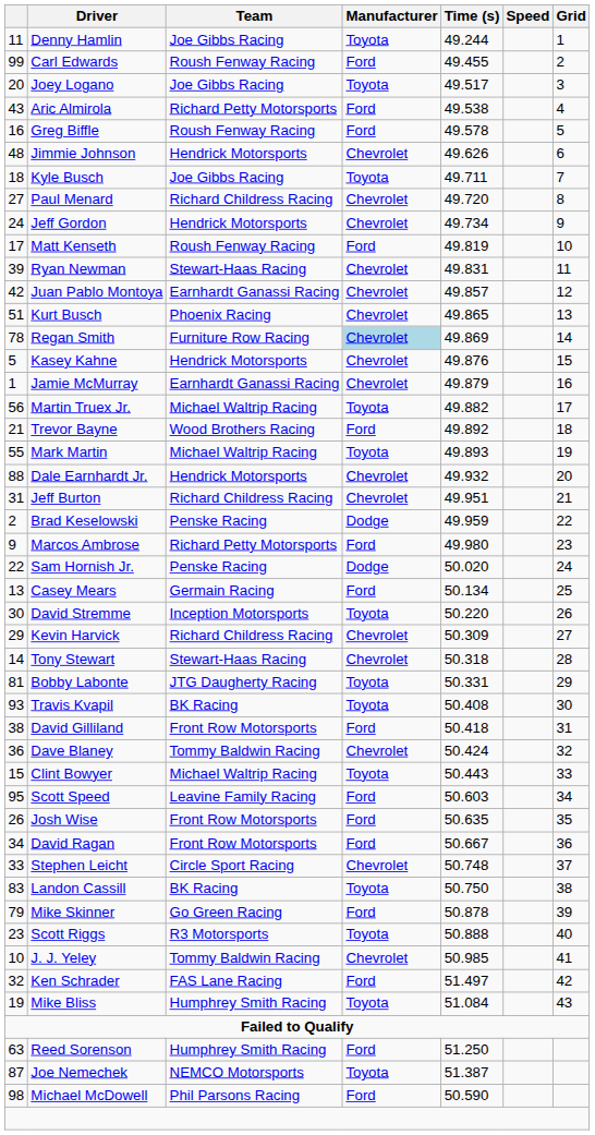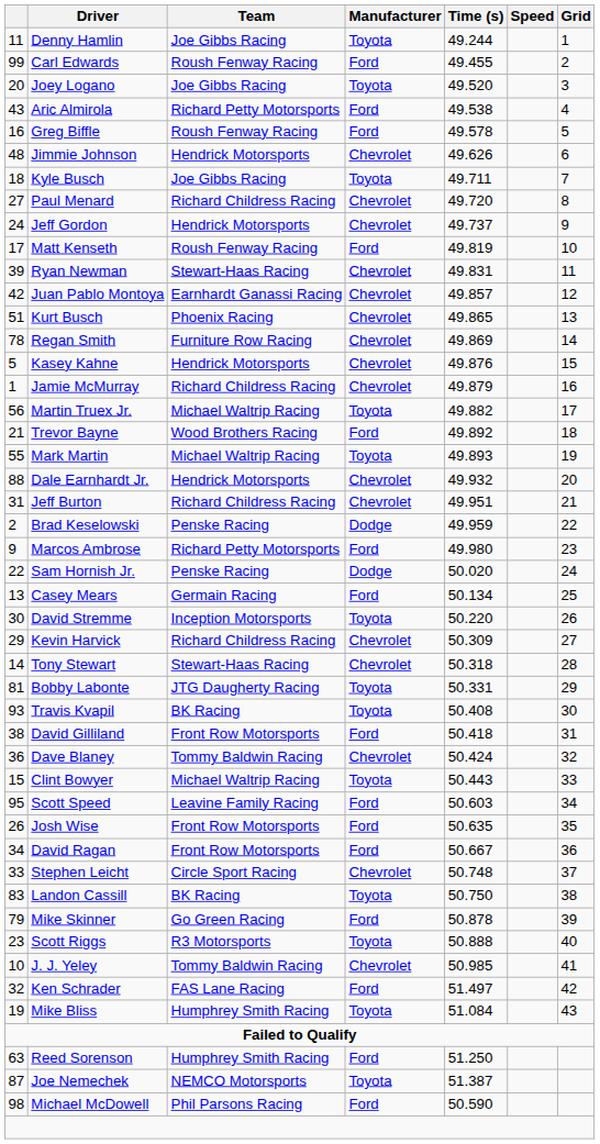 <table class="wikitable">
 <tr>
 <th></th>
 <th>Driver</th>
 <th>Team</th>
 <th>Manufacturer</th>
 <th>Time (s)</th>
 <th>Speed</th>
 <th>Grid</th>
 </tr>
 <tr>
 <td>11</td>
 <td><a href='#'>Denny Hamlin</a></td>
 <td><a href='#'>Joe Gibbs Racing</a></td>
 <td><a href='#'>Toyota</a></td>
 <td>49.244</td>
 <td></td>
 <td>1</td>
 </tr>
 <tr>
 <td>99</td>
 <td><a href='#'>Carl Edwards</a></td>
 <td><a href='#'>Roush Fenway Racing</a></td>
 <td><a href='#'>Ford</a></td>
 <td>49.455</td>
 <td></td>
 <td>2</td>
 </tr>
 <tr>
 <td>20</td>
 <td><a href='#'>Joey Logano</a></td>
 <td><a href='#'>Joe Gibbs Racing</a></td>
 <td><a href='#'>Toyota</a></td>
-<td>49.517</td>
+<td>49.520</td>
 <td></td>
 <td>3</td>
 </tr>
 <tr>
 <td>43</td>
 <td><a href='#'>Aric Almirola</a></td>
 <td><a href='#'>Richard Petty Motorsports</a></td>
 <td><a href='#'>Ford</a></td>
 <td>49.538</td>
 <td></td>
 <td>4</td>
 </tr>
 <tr>
 <td>16</td>
 <td><a href='#'>Greg Biffle</a></td>
 <td><a href='#'>Roush Fenway Racing</a></td>
 <td><a href='#'>Ford</a></td>
 <td>49.578</td>
 <td></td>
 <td>5</td>
 </tr>
 <tr>
 <td>48</td>
 <td><a href='#'>Jimmie Johnson</a></td>
 <td><a href='#'>Hendrick Motorsports</a></td>
 <td><a href='#'>Chevrolet</a></td>
 <td>49.626</td>
 <td></td>
 <td>6</td>
 </tr>
 <tr>
 <td>18</td>
 <td><a href='#'>Kyle Busch</a></td>
 <td><a href='#'>Joe Gibbs Racing</a></td>
 <td><a href='#'>Toyota</a></td>
 <td>49.711</td>
 <td></td>
 <td>7</td>
 </tr>
 <tr>
 <td>27</td>
 <td><a href='#'>Paul Menard</a></td>
 <td><a href='#'>Richard Childress Racing</a></td>
 <td><a href='#'>Chevrolet</a></td>
 <td>49.720</td>
 <td></td>
 <td>8</td>
 </tr>
 <tr>
 <td>24</td>
 <td><a href='#'>Jeff Gordon</a></td>
 <td><a href='#'>Hendrick Motorsports</a></td>
 <td><a href='#'>Chevrolet</a></td>
-<td>49.734</td>
+<td>49.737</td>
 <td></td>
 <td>9</td>
 </tr>
 <tr>
 <td>17</td>
 <td><a href='#'>Matt Kenseth</a></td>
 <td><a href='#'>Roush Fenway Racing</a></td>
 <td><a href='#'>Ford</a></td>
 <td>49.819</td>
 <td></td>
 <td>10</td>
 </tr>
 <tr>
 <td>39</td>
 <td><a href='#'>Ryan Newman</a></td>
 <td><a href='#'>Stewart-Haas Racing</a></td>
 <td><a href='#'>Chevrolet</a></td>
 <td>49.831</td>
 <td></td>
 <td>11</td>
 </tr>
 <tr>
 <td>42</td>
 <td><a href='#'>Juan Pablo Montoya</a></td>
 <td><a href='#'>Earnhardt Ganassi Racing</a></td>
 <td><a href='#'>Chevrolet</a></td>
 <td>49.857</td>
 <td></td>
 <td>12</td>
 </tr>
 <tr>
 <td>51</td>
 <td><a href='#'>Kurt Busch</a></td>
 <td><a href='#'>Phoenix Racing</a></td>
 <td><a href='#'>Chevrolet</a></td>
 <td>49.865</td>
 <td></td>
 <td>13</td>
 </tr>
 <tr>
 <td>78</td>
 <td><a href='#'>Regan Smith</a></td>
 <td><a href='#'>Furniture Row Racing</a></td>
-<td style="background: lightblue;"><a href='#'>Chevrolet</a></td>
+<td><a href='#'>Chevrolet</a></td>
 <td>49.869</td>
 <td></td>
 <td>14</td>
 </tr>
 <tr>
 <td>5</td>
 <td><a href='#'>Kasey Kahne</a></td>
 <td><a href='#'>Hendrick Motorsports</a></td>
 <td><a href='#'>Chevrolet</a></td>
 <td>49.876</td>
 <td></td>
 <td>15</td>
 </tr>
 <tr>
 <td>1</td>
 <td><a href='#'>Jamie McMurray</a></td>
-<td><a href='#'>Earnhardt Ganassi Racing</a></td>
+<td><a href='#'>Richard Childress Racing</a></td>
 <td><a href='#'>Chevrolet</a></td>
 <td>49.879</td>
 <td></td>
 <td>16</td>
 </tr>
 <tr>
 <td>56</td>
 <td><a href='#'>Martin Truex Jr.</a></td>
 <td><a href='#'>Michael Waltrip Racing</a></td>
 <td><a href='#'>Toyota</a></td>
 <td>49.882</td>
 <td></td>
 <td>17</td>
 </tr>
 <tr>
 <td>21</td>
 <td><a href='#'>Trevor Bayne</a></td>
 <td><a href='#'>Wood Brothers Racing</a></td>
 <td><a href='#'>Ford</a></td>
 <td>49.892</td>
 <td></td>
 <td>18</td>
 </tr>
 <tr>
 <td>55</td>
 <td><a href='#'>Mark Martin</a></td>
 <td><a href='#'>Michael Waltrip Racing</a></td>
 <td><a href='#'>Toyota</a></td>
 <td>49.893</td>
 <td></td>
 <td>19</td>
 </tr>
 <tr>
 <td>88</td>
 <td><a href='#'>Dale Earnhardt Jr.</a></td>
 <td><a href='#'>Hendrick Motorsports</a></td>
 <td><a href='#'>Chevrolet</a></td>
 <td>49.932</td>
 <td></td>
 <td>20</td>
 </tr>
 <tr>
 <td>31</td>
 <td><a href='#'>Jeff Burton</a></td>
 <td><a href='#'>Richard Childress Racing</a></td>
 <td><a href='#'>Chevrolet</a></td>
 <td>49.951</td>
 <td></td>
 <td>21</td>
 </tr>
 <tr>
 <td>2</td>
 <td><a href='#'>Brad Keselowski</a></td>
 <td><a href='#'>Penske Racing</a></td>
 <td><a href='#'>Dodge</a></td>
 <td>49.959</td>
 <td></td>
 <td>22</td>
 </tr>
 <tr>
 <td>9</td>
 <td><a href='#'>Marcos Ambrose</a></td>
 <td><a href='#'>Richard Petty Motorsports</a></td>
 <td><a href='#'>Ford</a></td>
 <td>49.980</td>
 <td></td>
 <td>23</td>
 </tr>
 <tr>
 <td>22</td>
 <td><a href='#'>Sam Hornish Jr.</a></td>
 <td><a href='#'>Penske Racing</a></td>
 <td><a href='#'>Dodge</a></td>
 <td>50.020</td>
 <td></td>
 <td>24</td>
 </tr>
 <tr>
 <td>13</td>
 <td><a href='#'>Casey Mears</a></td>
 <td><a href='#'>Germain Racing</a></td>
 <td><a href='#'>Ford</a></td>
 <td>50.134</td>
 <td></td>
 <td>25</td>
 </tr>
 <tr>
 <td>30</td>
 <td><a href='#'>David Stremme</a></td>
 <td><a href='#'>Inception Motorsports</a></td>
 <td><a href='#'>Toyota</a></td>
 <td>50.220</td>
 <td></td>
 <td>26</td>
 </tr>
 <tr>
 <td>29</td>
 <td><a href='#'>Kevin Harvick</a></td>
 <td><a href='#'>Richard Childress Racing</a></td>
 <td><a href='#'>Chevrolet</a></td>
 <td>50.309</td>
 <td></td>
 <td>27</td>
 </tr>
 <tr>
 <td>14</td>
 <td><a href='#'>Tony Stewart</a></td>
 <td><a href='#'>Stewart-Haas Racing</a></td>
 <td><a href='#'>Chevrolet</a></td>
 <td>50.318</td>
 <td></td>
 <td>28</td>
 </tr>
 <tr>
 <td>81</td>
 <td><a href='#'>Bobby Labonte</a></td>
 <td><a href='#'>JTG Daugherty Racing</a></td>
 <td><a href='#'>Toyota</a></td>
 <td>50.331</td>
 <td></td>
 <td>29</td>
 </tr>
 <tr>
 <td>93</td>
 <td><a href='#'>Travis Kvapil</a></td>
 <td><a href='#'>BK Racing</a></td>
 <td><a href='#'>Toyota</a></td>
 <td>50.408</td>
 <td></td>
 <td>30</td>
 </tr>
 <tr>
 <td>38</td>
 <td><a href='#'>David Gilliland</a></td>
 <td><a href='#'>Front Row Motorsports</a></td>
 <td><a href='#'>Ford</a></td>
 <td>50.418</td>
 <td></td>
 <td>31</td>
 </tr>
 <tr>
 <td>36</td>
 <td><a href='#'>Dave Blaney</a></td>
 <td><a href='#'>Tommy Baldwin Racing</a></td>
 <td><a href='#'>Chevrolet</a></td>
 <td>50.424</td>
 <td></td>
 <td>32</td>
 </tr>
 <tr>
 <td>15</td>
 <td><a href='#'>Clint Bowyer</a></td>
 <td><a href='#'>Michael Waltrip Racing</a></td>
 <td><a href='#'>Toyota</a></td>
 <td>50.443</td>
 <td></td>
 <td>33</td>
 </tr>
 <tr>
 <td>95</td>
 <td><a href='#'>Scott Speed</a></td>
 <td><a href='#'>Leavine Family Racing</a></td>
 <td><a href='#'>Ford</a></td>
 <td>50.603</td>
 <td></td>
 <td>34</td>
 </tr>
 <tr>
 <td>26</td>
 <td><a href='#'>Josh Wise</a></td>
 <td><a href='#'>Front Row Motorsports</a></td>
 <td><a href='#'>Ford</a></td>
 <td>50.635</td>
 <td></td>
 <td>35</td>
 </tr>
 <tr>
 <td>34</td>
 <td><a href='#'>David Ragan</a></td>
 <td><a href='#'>Front Row Motorsports</a></td>
 <td><a href='#'>Ford</a></td>
 <td>50.667</td>
 <td></td>
 <td>36</td>
 </tr>
 <tr>
 <td>33</td>
 <td><a href='#'>Stephen Leicht</a></td>
 <td><a href='#'>Circle Sport Racing</a></td>
 <td><a href='#'>Chevrolet</a></td>
 <td>50.748</td>
 <td></td>
 <td>37</td>
 </tr>
 <tr>
 <td>83</td>
 <td><a href='#'>Landon Cassill</a></td>
 <td><a href='#'>BK Racing</a></td>
 <td><a href='#'>Toyota</a></td>
 <td>50.750</td>
 <td></td>
 <td>38</td>
 </tr>
 <tr>
 <td>79</td>
 <td><a href='#'>Mike Skinner</a></td>
 <td><a href='#'>Go Green Racing</a></td>
 <td><a href='#'>Ford</a></td>
 <td>50.878</td>
 <td></td>
 <td>39</td>
 </tr>
 <tr>
 <td>23</td>
 <td><a href='#'>Scott Riggs</a></td>
 <td><a href='#'>R3 Motorsports</a></td>
 <td><a href='#'>Toyota</a></td>
 <td>50.888</td>
 <td></td>
 <td>40</td>
 </tr>
 <tr>
 <td>10</td>
 <td><a href='#'>J. J. Yeley</a></td>
 <td><a href='#'>Tommy Baldwin Racing</a></td>
 <td><a href='#'>Chevrolet</a></td>
 <td>50.985</td>
 <td></td>
 <td>41</td>
 </tr>
 <tr>
 <td>32</td>
 <td><a href='#'>Ken Schrader</a></td>
 <td><a href='#'>FAS Lane Racing</a></td>
 <td><a href='#'>Ford</a></td>
 <td>51.497</td>
 <td></td>
 <td>42</td>
 </tr>
 <tr>
 <td>19</td>
 <td><a href='#'>Mike Bliss</a></td>
 <td><a href='#'>Humphrey Smith Racing</a></td>
 <td><a href='#'>Toyota</a></td>
 <td>51.084</td>
 <td></td>
 <td>43</td>
 </tr>
 <tr>
 <td colspan="7" style="text-align:center;"><strong>Failed to Qualify</strong></td>
 </tr>
 <tr>
 <td>63</td>
 <td><a href='#'>Reed Sorenson</a></td>
 <td><a href='#'>Humphrey Smith Racing</a></td>
 <td><a href='#'>Ford</a></td>
 <td>51.250</td>
 <td></td>
 <td></td>
 </tr>
 <tr>
 <td>87</td>
 <td><a href='#'>Joe Nemechek</a></td>
 <td><a href='#'>NEMCO Motorsports</a></td>
 <td><a href='#'>Toyota</a></td>
 <td>51.387</td>
 <td></td>
 <td></td>
 </tr>
 <tr>
 <td>98</td>
 <td><a href='#'>Michael McDowell</a></td>
 <td><a href='#'>Phil Parsons Racing</a></td>
 <td><a href='#'>Ford</a></td>
 <td>50.590</td>
 <td></td>
 <td></td>
 </tr>
 <tr>
 <td colspan="8"><br></td>
 </tr>
 </table>
